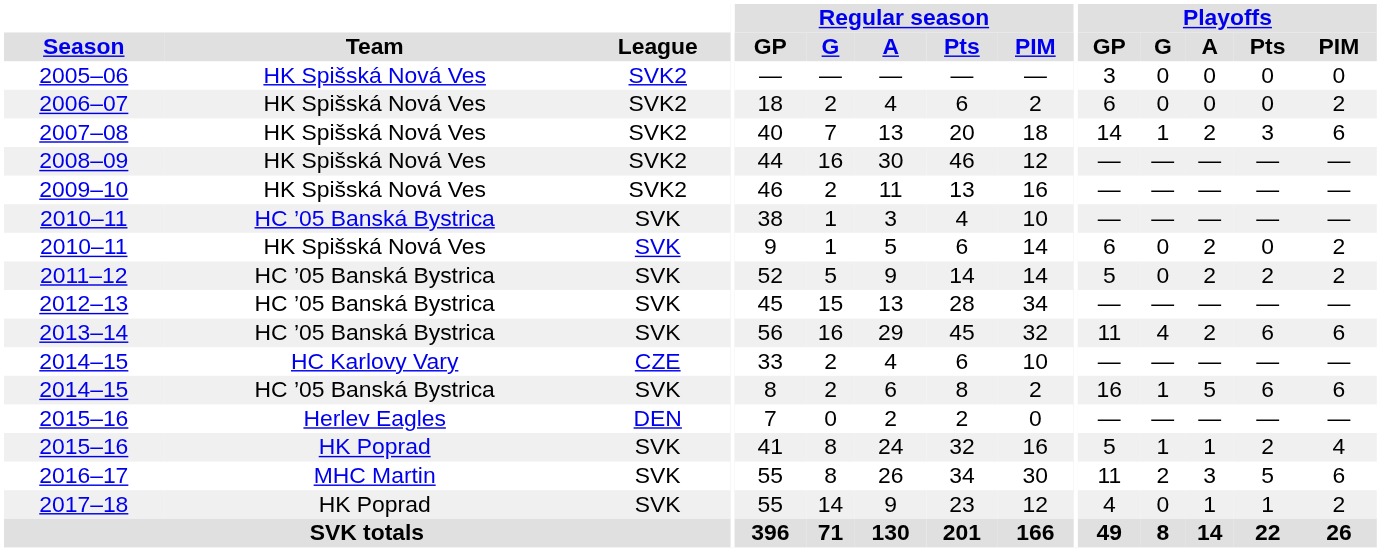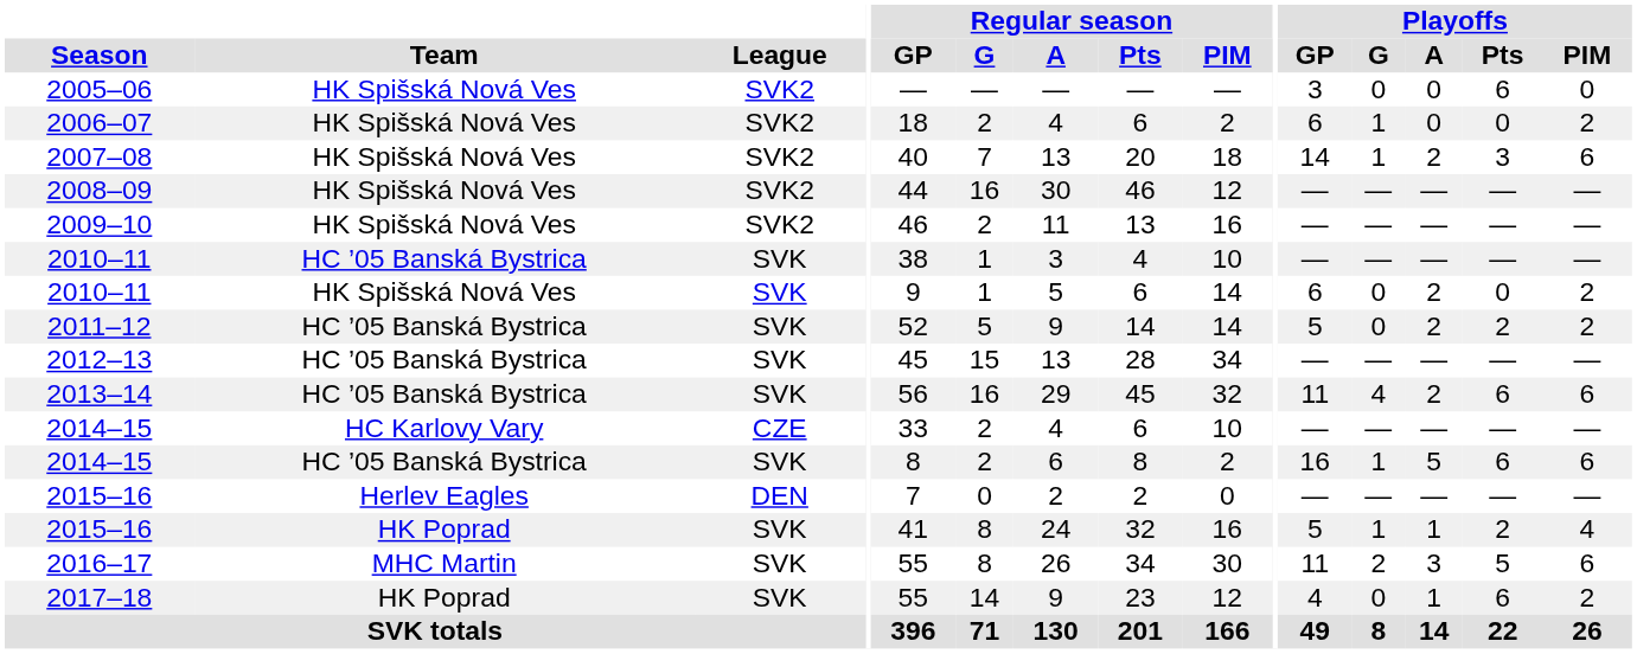 <table border="0" cellpadding="1" cellspacing="0" style="text-align:center; width:60em">
 <tr bgcolor="#e0e0e0">
 <th colspan="3" bgcolor="#ffffff"></th>
 <th rowspan="107" bgcolor="#ffffff"></th>
 <th colspan="5"><a href='#'>Regular season</a></th>
 <th rowspan="107" bgcolor="#ffffff"></th>
 <th colspan="5"><a href='#'>Playoffs</a></th>
 </tr>
 <tr bgcolor="#e0e0e0">
 <th><a href='#'>Season</a></th>
 <th>Team</th>
 <th>League</th>
 <th>GP</th>
 <th><a href='#'>G</a></th>
 <th><a href='#'>A</a></th>
 <th><a href='#'>Pts</a></th>
 <th><a href='#'>PIM</a></th>
 <th>GP</th>
 <th>G</th>
 <th>A</th>
 <th>Pts</th>
 <th>PIM</th>
 </tr>
 <tr ALIGN="center">
 <td><a href='#'>2005–06</a></td>
 <td><a href='#'>HK Spišská Nová Ves</a></td>
 <td><a href='#'>SVK2</a></td>
 <td>—</td>
 <td>—</td>
 <td>—</td>
 <td>—</td>
 <td>—</td>
 <td>3</td>
 <td>0</td>
 <td>0</td>
-<td>0</td>
+<td>6</td>
 <td>0</td>
 </tr>
 <tr ALIGN="center" bgcolor="#f0f0f0">
 <td><a href='#'>2006–07</a></td>
 <td>HK Spišská Nová Ves</td>
 <td>SVK2</td>
 <td>18</td>
 <td>2</td>
 <td>4</td>
 <td>6</td>
 <td>2</td>
 <td>6</td>
-<td>0</td>
+<td>1</td>
 <td>0</td>
 <td>0</td>
 <td>2</td>
 </tr>
 <tr ALIGN="center">
 <td><a href='#'>2007–08</a></td>
 <td>HK Spišská Nová Ves</td>
 <td>SVK2</td>
 <td>40</td>
 <td>7</td>
 <td>13</td>
 <td>20</td>
 <td>18</td>
 <td>14</td>
 <td>1</td>
 <td>2</td>
 <td>3</td>
 <td>6</td>
 </tr>
 <tr ALIGN="center" bgcolor="#f0f0f0">
 <td><a href='#'>2008–09</a></td>
 <td>HK Spišská Nová Ves</td>
 <td>SVK2</td>
 <td>44</td>
 <td>16</td>
 <td>30</td>
 <td>46</td>
 <td>12</td>
 <td>—</td>
 <td>—</td>
 <td>—</td>
 <td>—</td>
 <td>—</td>
 </tr>
 <tr ALIGN="center">
 <td><a href='#'>2009–10</a></td>
 <td>HK Spišská Nová Ves</td>
 <td>SVK2</td>
 <td>46</td>
 <td>2</td>
 <td>11</td>
 <td>13</td>
 <td>16</td>
 <td>—</td>
 <td>—</td>
 <td>—</td>
 <td>—</td>
 <td>—</td>
 </tr>
 <tr ALIGN="center" bgcolor="#f0f0f0">
 <td><a href='#'>2010–11</a></td>
 <td><a href='#'>HC ’05 Banská Bystrica</a></td>
 <td>SVK</td>
 <td>38</td>
 <td>1</td>
 <td>3</td>
 <td>4</td>
 <td>10</td>
 <td>—</td>
 <td>—</td>
 <td>—</td>
 <td>—</td>
 <td>—</td>
 </tr>
 <tr ALIGN="center">
 <td><a href='#'>2010–11</a></td>
 <td>HK Spišská Nová Ves</td>
 <td><a href='#'>SVK</a></td>
 <td>9</td>
 <td>1</td>
 <td>5</td>
 <td>6</td>
 <td>14</td>
 <td>6</td>
 <td>0</td>
 <td>2</td>
 <td>0</td>
 <td>2</td>
 </tr>
 <tr ALIGN="center" bgcolor="#f0f0f0">
 <td><a href='#'>2011–12</a></td>
 <td>HC ’05 Banská Bystrica</td>
 <td>SVK</td>
 <td>52</td>
 <td>5</td>
 <td>9</td>
 <td>14</td>
 <td>14</td>
 <td>5</td>
 <td>0</td>
 <td>2</td>
 <td>2</td>
 <td>2</td>
 </tr>
 <tr ALIGN="center">
 <td><a href='#'>2012–13</a></td>
 <td>HC ’05 Banská Bystrica</td>
 <td>SVK</td>
 <td>45</td>
 <td>15</td>
 <td>13</td>
 <td>28</td>
 <td>34</td>
 <td>—</td>
 <td>—</td>
 <td>—</td>
 <td>—</td>
 <td>—</td>
 </tr>
 <tr ALIGN="center" bgcolor="#f0f0f0">
 <td><a href='#'>2013–14</a></td>
 <td>HC ’05 Banská Bystrica</td>
 <td>SVK</td>
 <td>56</td>
 <td>16</td>
 <td>29</td>
 <td>45</td>
 <td>32</td>
 <td>11</td>
 <td>4</td>
 <td>2</td>
 <td>6</td>
 <td>6</td>
 </tr>
 <tr ALIGN="center">
 <td><a href='#'>2014–15</a></td>
 <td><a href='#'>HC Karlovy Vary</a></td>
 <td><a href='#'>CZE</a></td>
 <td>33</td>
 <td>2</td>
 <td>4</td>
 <td>6</td>
 <td>10</td>
 <td>—</td>
 <td>—</td>
 <td>—</td>
 <td>—</td>
 <td>—</td>
 </tr>
 <tr ALIGN="center" bgcolor="#f0f0f0">
 <td><a href='#'>2014–15</a></td>
 <td>HC ’05 Banská Bystrica</td>
 <td>SVK</td>
 <td>8</td>
 <td>2</td>
 <td>6</td>
 <td>8</td>
 <td>2</td>
 <td>16</td>
 <td>1</td>
 <td>5</td>
 <td>6</td>
 <td>6</td>
 </tr>
 <tr ALIGN="center">
 <td><a href='#'>2015–16</a></td>
 <td><a href='#'>Herlev Eagles</a></td>
 <td><a href='#'>DEN</a></td>
 <td>7</td>
 <td>0</td>
 <td>2</td>
 <td>2</td>
 <td>0</td>
 <td>—</td>
 <td>—</td>
 <td>—</td>
 <td>—</td>
 <td>—</td>
 </tr>
 <tr bgcolor="#f0f0f0">
 <td><a href='#'>2015–16</a></td>
 <td><a href='#'>HK Poprad</a></td>
 <td>SVK</td>
 <td>41</td>
 <td>8</td>
 <td>24</td>
 <td>32</td>
 <td>16</td>
 <td>5</td>
 <td>1</td>
 <td>1</td>
 <td>2</td>
 <td>4</td>
 </tr>
 <tr ALIGN="center">
 <td><a href='#'>2016–17</a></td>
 <td><a href='#'>MHC Martin</a></td>
 <td>SVK</td>
 <td>55</td>
 <td>8</td>
 <td>26</td>
 <td>34</td>
 <td>30</td>
 <td>11</td>
 <td>2</td>
 <td>3</td>
 <td>5</td>
 <td>6</td>
 </tr>
 <tr bgcolor="#f0f0f0">
 <td><a href='#'>2017–18</a></td>
 <td>HK Poprad</td>
 <td>SVK</td>
 <td>55</td>
 <td>14</td>
 <td>9</td>
 <td>23</td>
 <td>12</td>
 <td>4</td>
 <td>0</td>
 <td>1</td>
-<td>1</td>
+<td>6</td>
 <td>2</td>
 </tr>
 <tr ALIGN="center" bgcolor="#e0e0e0">
 <th colspan="3">SVK totals</th>
 <th>396</th>
 <th>71</th>
 <th>130</th>
 <th>201</th>
 <th>166</th>
 <th>49</th>
 <th>8</th>
 <th>14</th>
 <th>22</th>
 <th>26</th>
 </tr>
 </table>
